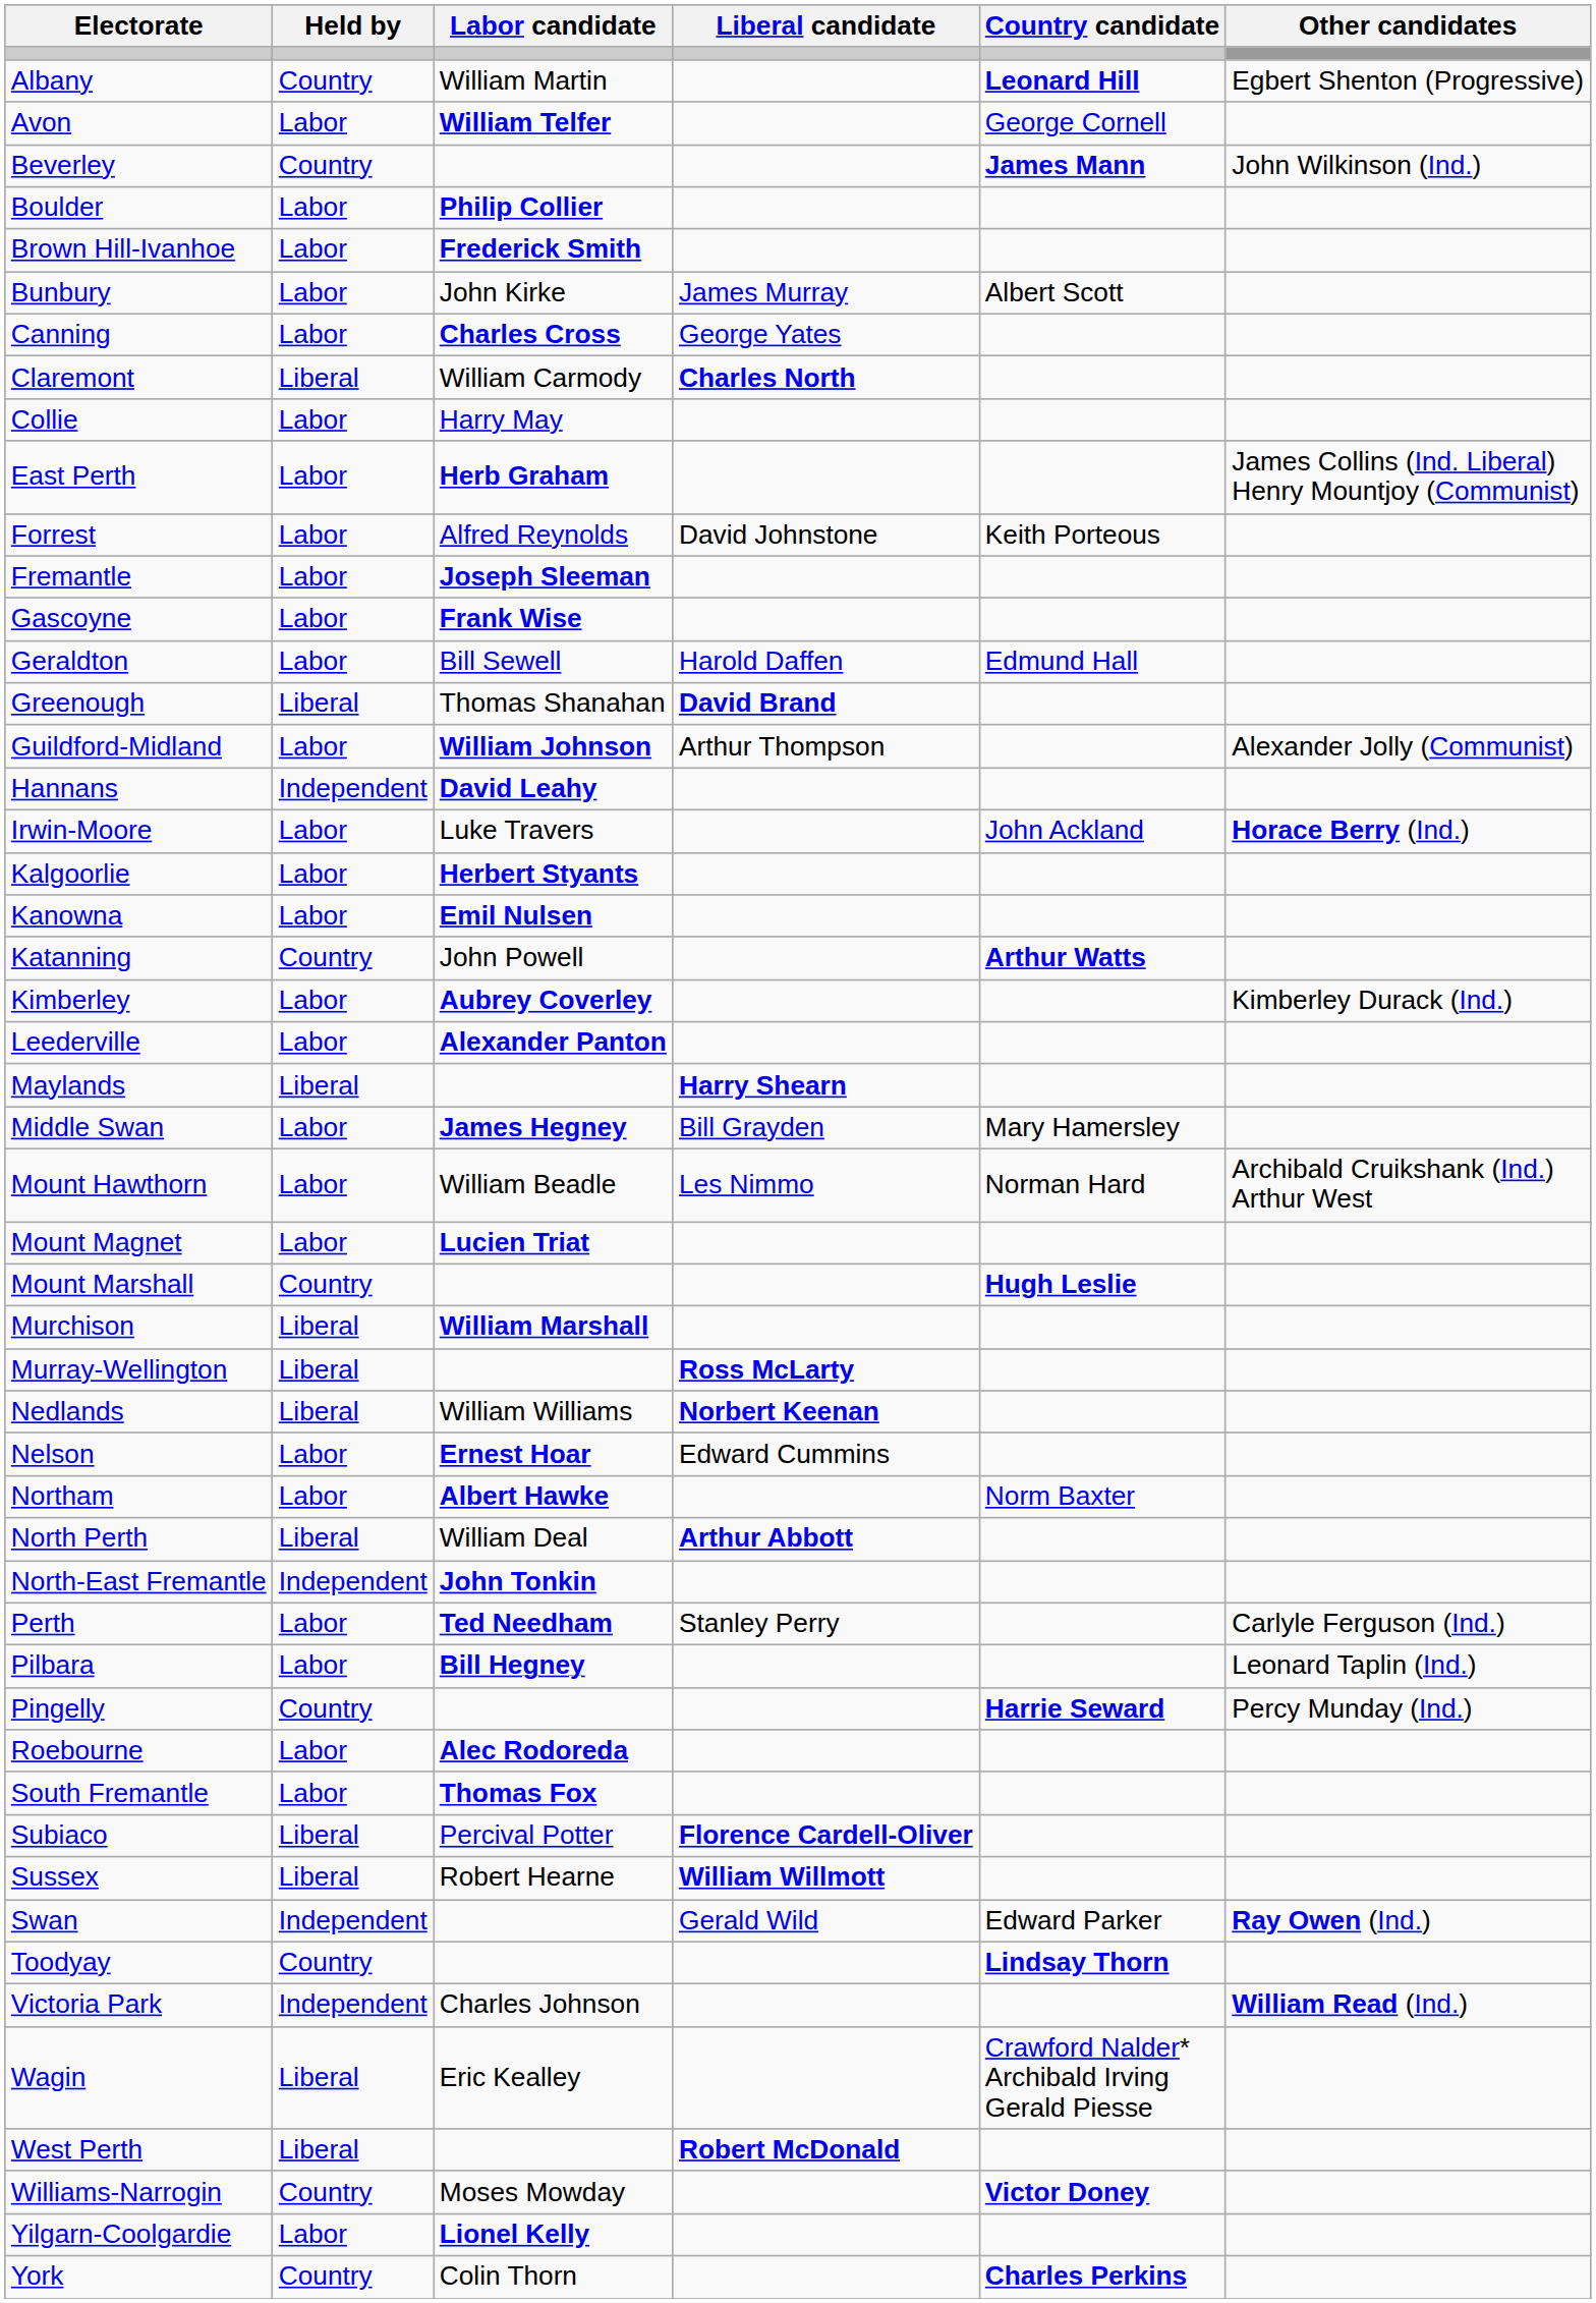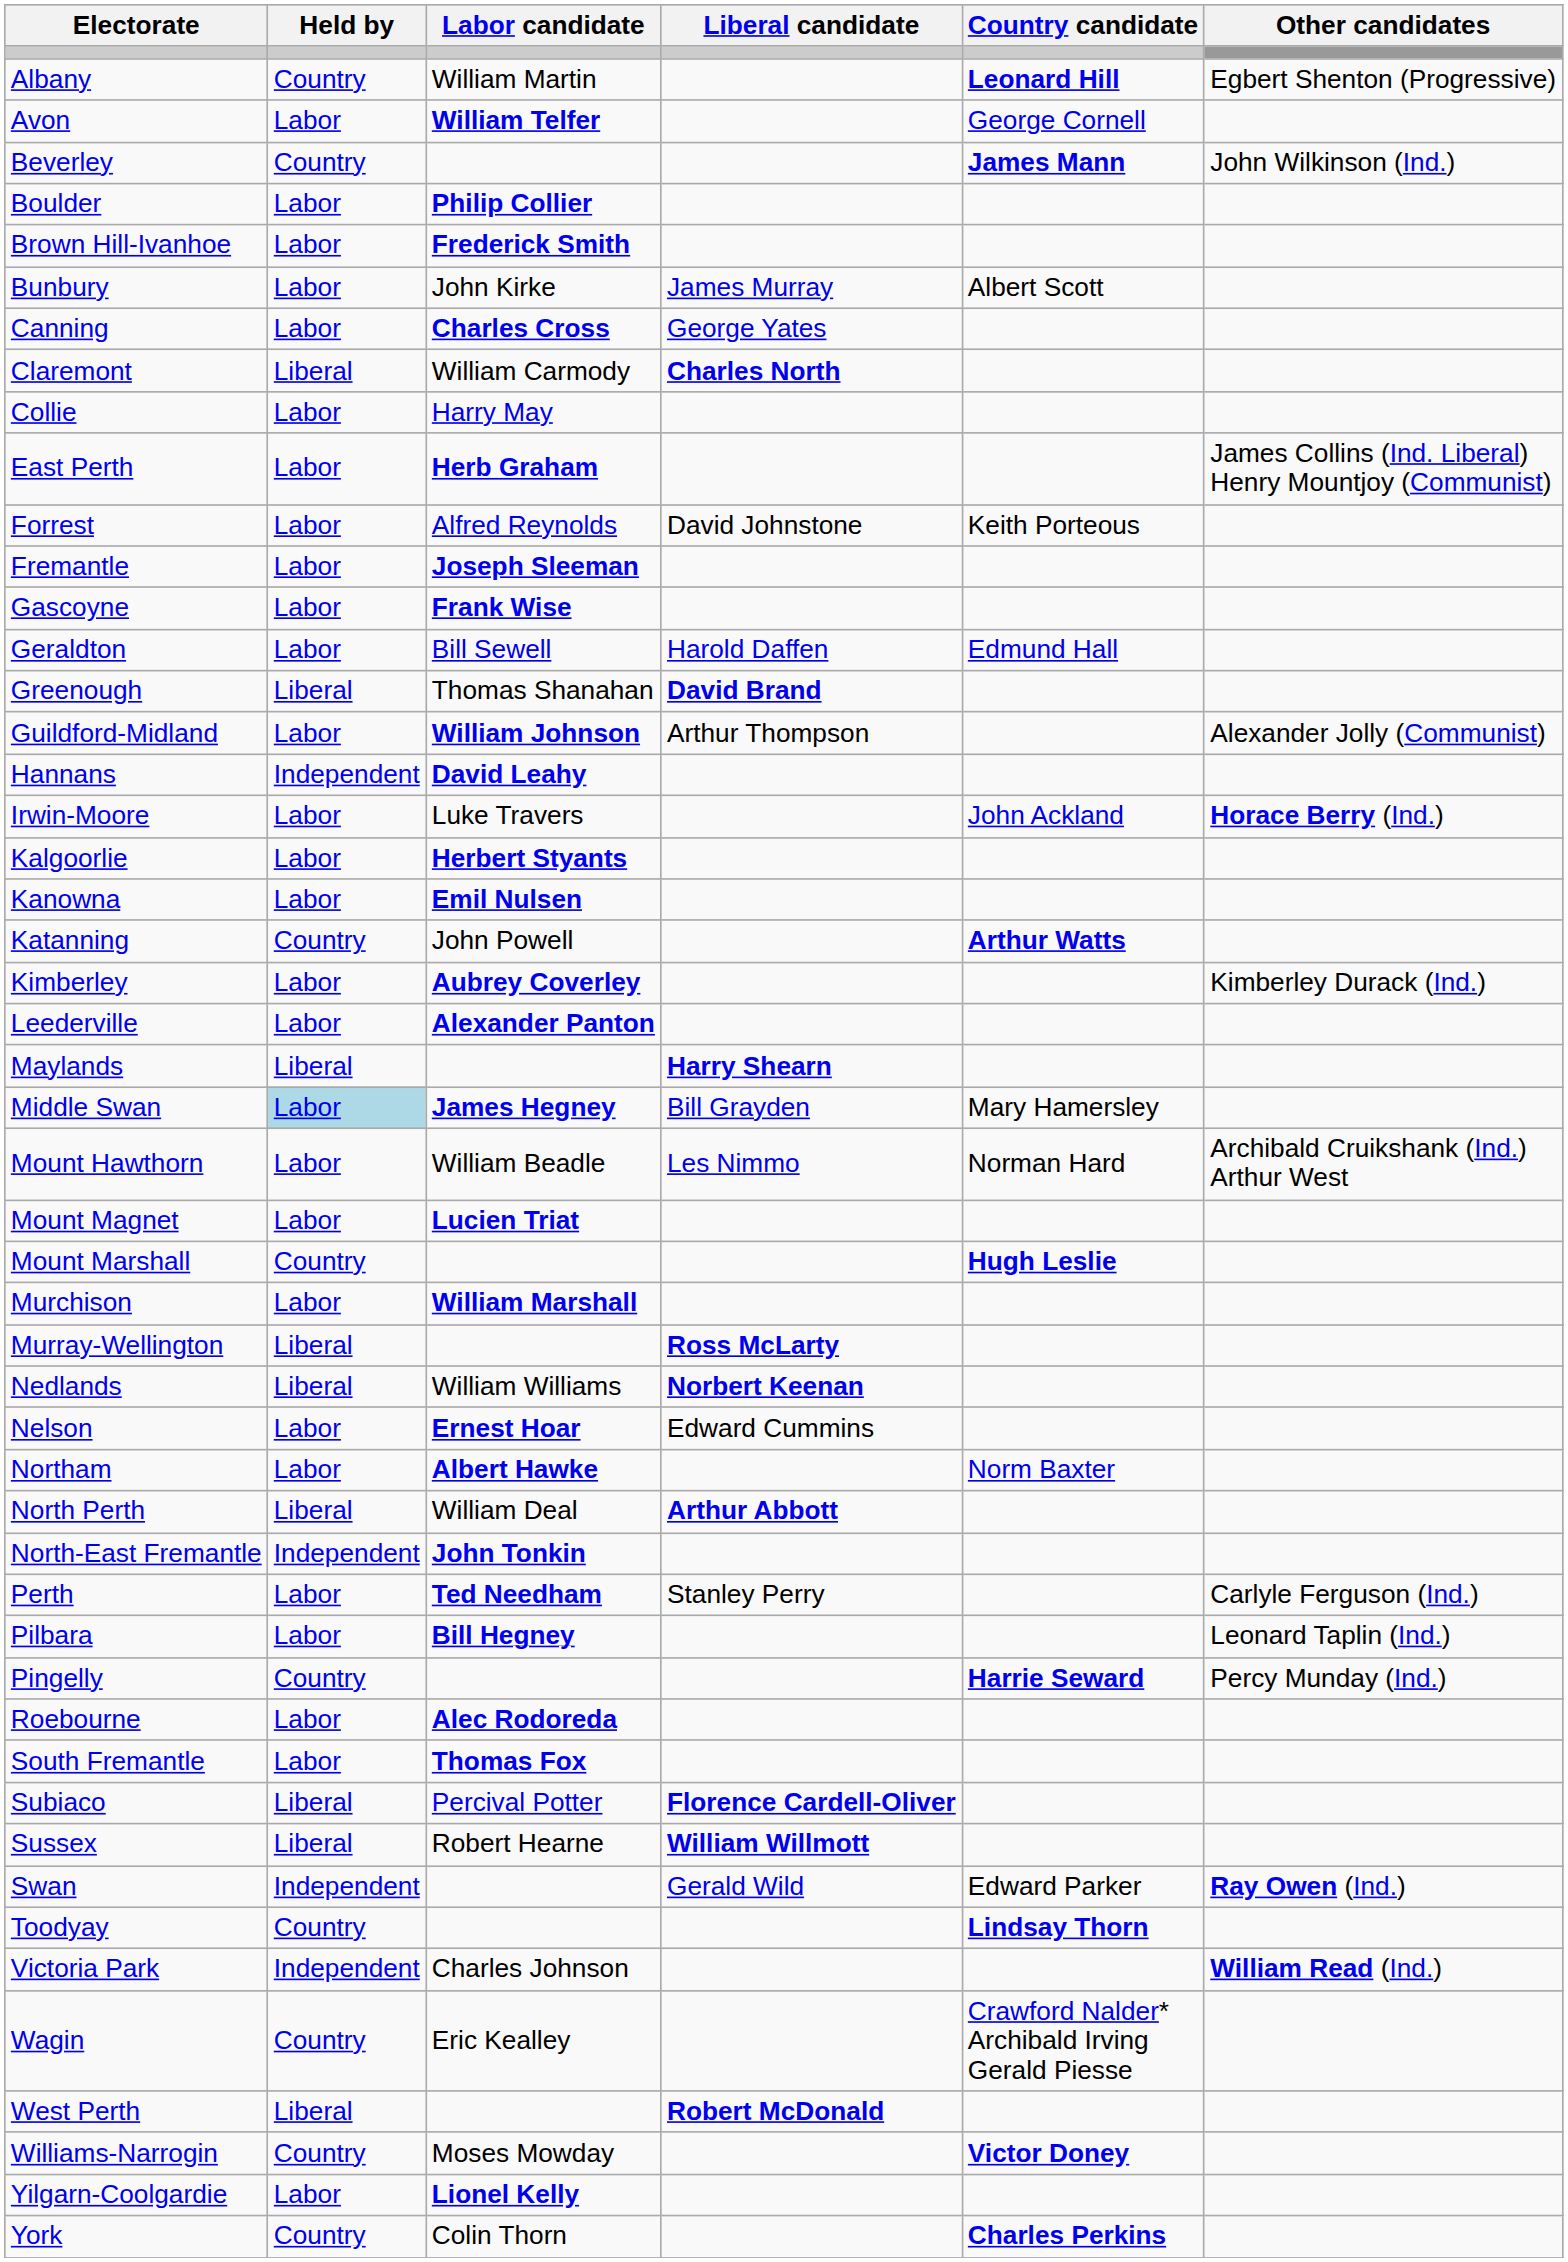 <table class="wikitable">
 <tr>
 <th>Electorate</th>
 <th>Held by</th>
 <th><a href='#'>Labor</a> candidate</th>
 <th><a href='#'>Liberal</a> candidate</th>
 <th><a href='#'>Country</a> candidate</th>
 <th>Other candidates</th>
 </tr>
 <tr bgcolor="#cccccc">
 <td></td>
 <td></td>
 <td></td>
 <td></td>
 <td></td>
 <td bgcolor="#999999"></td>
 </tr>
 <tr>
 <td><a href='#'>Albany</a></td>
 <td><a href='#'>Country</a></td>
 <td>William Martin</td>
 <td></td>
 <td><strong><a href='#'>Leonard Hill</a></strong></td>
 <td>Egbert Shenton (Progressive)</td>
 </tr>
 <tr>
 <td><a href='#'>Avon</a></td>
 <td><a href='#'>Labor</a></td>
 <td><strong><a href='#'>William Telfer</a></strong></td>
 <td></td>
 <td><a href='#'>George Cornell</a></td>
 <td></td>
 </tr>
 <tr>
 <td><a href='#'>Beverley</a></td>
 <td><a href='#'>Country</a></td>
 <td></td>
 <td></td>
 <td><strong><a href='#'>James Mann</a></strong></td>
 <td>John Wilkinson (<a href='#'>Ind.</a>)</td>
 </tr>
 <tr>
 <td><a href='#'>Boulder</a></td>
 <td><a href='#'>Labor</a></td>
 <td><strong><a href='#'>Philip Collier</a></strong></td>
 <td></td>
 <td></td>
 <td></td>
 </tr>
 <tr>
 <td><a href='#'>Brown Hill-Ivanhoe</a></td>
 <td><a href='#'>Labor</a></td>
 <td><strong><a href='#'>Frederick Smith</a></strong></td>
 <td></td>
 <td></td>
 <td></td>
 </tr>
 <tr>
 <td><a href='#'>Bunbury</a></td>
 <td><a href='#'>Labor</a></td>
 <td>John Kirke</td>
 <td><a href='#'>James Murray</a></td>
 <td>Albert Scott</td>
 <td></td>
 </tr>
 <tr>
 <td><a href='#'>Canning</a></td>
 <td><a href='#'>Labor</a></td>
 <td><strong><a href='#'>Charles Cross</a></strong></td>
 <td><a href='#'>George Yates</a></td>
 <td></td>
 <td></td>
 </tr>
 <tr>
 <td><a href='#'>Claremont</a></td>
 <td><a href='#'>Liberal</a></td>
 <td>William Carmody</td>
 <td><strong><a href='#'>Charles North</a></strong></td>
 <td></td>
 <td></td>
 </tr>
 <tr>
 <td><a href='#'>Collie</a></td>
 <td><a href='#'>Labor</a></td>
 <td><a href='#'>Harry May</a></td>
 <td></td>
 <td></td>
 <td></td>
 </tr>
 <tr>
 <td><a href='#'>East Perth</a></td>
 <td><a href='#'>Labor</a></td>
 <td><strong><a href='#'>Herb Graham</a></strong></td>
 <td></td>
 <td></td>
 <td>James Collins (<a href='#'>Ind. Liberal</a>) <br> Henry Mountjoy (<a href='#'>Communist</a>)</td>
 </tr>
 <tr>
 <td><a href='#'>Forrest</a></td>
 <td><a href='#'>Labor</a></td>
 <td><a href='#'>Alfred Reynolds</a></td>
 <td>David Johnstone</td>
 <td>Keith Porteous</td>
 <td></td>
 </tr>
 <tr>
 <td><a href='#'>Fremantle</a></td>
 <td><a href='#'>Labor</a></td>
 <td><strong><a href='#'>Joseph Sleeman</a></strong></td>
 <td></td>
 <td></td>
 <td></td>
 </tr>
 <tr>
 <td><a href='#'>Gascoyne</a></td>
 <td><a href='#'>Labor</a></td>
 <td><strong><a href='#'>Frank Wise</a></strong></td>
 <td></td>
 <td></td>
 <td></td>
 </tr>
 <tr>
 <td><a href='#'>Geraldton</a></td>
 <td><a href='#'>Labor</a></td>
 <td><a href='#'>Bill Sewell</a></td>
 <td><a href='#'>Harold Daffen</a></td>
 <td><a href='#'>Edmund Hall</a></td>
 <td></td>
 </tr>
 <tr>
 <td><a href='#'>Greenough</a></td>
 <td><a href='#'>Liberal</a></td>
 <td>Thomas Shanahan</td>
 <td><strong><a href='#'>David Brand</a></strong></td>
 <td></td>
 <td></td>
 </tr>
 <tr>
 <td><a href='#'>Guildford-Midland</a></td>
 <td><a href='#'>Labor</a></td>
 <td><strong><a href='#'>William Johnson</a></strong></td>
 <td>Arthur Thompson</td>
 <td></td>
 <td>Alexander Jolly (<a href='#'>Communist</a>)</td>
 </tr>
 <tr>
 <td><a href='#'>Hannans</a></td>
 <td><a href='#'>Independent</a></td>
 <td><strong><a href='#'>David Leahy</a></strong></td>
 <td></td>
 <td></td>
 <td></td>
 </tr>
 <tr>
 <td><a href='#'>Irwin-Moore</a></td>
 <td><a href='#'>Labor</a></td>
 <td>Luke Travers</td>
 <td></td>
 <td><a href='#'>John Ackland</a></td>
 <td><strong><a href='#'>Horace Berry</a></strong> (<a href='#'>Ind.</a>)</td>
 </tr>
 <tr>
 <td><a href='#'>Kalgoorlie</a></td>
 <td><a href='#'>Labor</a></td>
 <td><strong><a href='#'>Herbert Styants</a></strong></td>
 <td></td>
 <td></td>
 <td></td>
 </tr>
 <tr>
 <td><a href='#'>Kanowna</a></td>
 <td><a href='#'>Labor</a></td>
 <td><strong><a href='#'>Emil Nulsen</a></strong></td>
 <td></td>
 <td></td>
 <td></td>
 </tr>
 <tr>
 <td><a href='#'>Katanning</a></td>
 <td><a href='#'>Country</a></td>
 <td>John Powell</td>
 <td></td>
 <td><strong><a href='#'>Arthur Watts</a></strong></td>
 <td></td>
 </tr>
 <tr>
 <td><a href='#'>Kimberley</a></td>
 <td><a href='#'>Labor</a></td>
 <td><strong><a href='#'>Aubrey Coverley</a></strong></td>
 <td></td>
 <td></td>
 <td>Kimberley Durack (<a href='#'>Ind.</a>)</td>
 </tr>
 <tr>
 <td><a href='#'>Leederville</a></td>
 <td><a href='#'>Labor</a></td>
 <td><strong><a href='#'>Alexander Panton</a></strong></td>
 <td></td>
 <td></td>
 <td></td>
 </tr>
 <tr>
 <td><a href='#'>Maylands</a></td>
 <td><a href='#'>Liberal</a></td>
 <td></td>
 <td><strong><a href='#'>Harry Shearn</a></strong></td>
 <td></td>
 <td></td>
 </tr>
 <tr>
 <td><a href='#'>Middle Swan</a></td>
-<td><a href='#'>Labor</a></td>
+<td style="background: lightblue;"><a href='#'>Labor</a></td>
 <td><strong><a href='#'>James Hegney</a></strong></td>
 <td><a href='#'>Bill Grayden</a></td>
 <td>Mary Hamersley</td>
 <td></td>
 </tr>
 <tr>
 <td><a href='#'>Mount Hawthorn</a></td>
 <td><a href='#'>Labor</a></td>
 <td>William Beadle</td>
 <td><a href='#'>Les Nimmo</a></td>
 <td>Norman Hard</td>
 <td>Archibald Cruikshank (<a href='#'>Ind.</a>) <br> Arthur West</td>
 </tr>
 <tr>
 <td><a href='#'>Mount Magnet</a></td>
 <td><a href='#'>Labor</a></td>
 <td><strong><a href='#'>Lucien Triat</a></strong></td>
 <td></td>
 <td></td>
 <td></td>
 </tr>
 <tr>
 <td><a href='#'>Mount Marshall</a></td>
 <td><a href='#'>Country</a></td>
 <td></td>
 <td></td>
 <td><strong><a href='#'>Hugh Leslie</a></strong></td>
 <td></td>
 </tr>
 <tr>
 <td><a href='#'>Murchison</a></td>
-<td><a href='#'>Liberal</a></td>
+<td><a href='#'>Labor</a></td>
 <td><strong><a href='#'>William Marshall</a></strong></td>
 <td></td>
 <td></td>
 <td></td>
 </tr>
 <tr>
 <td><a href='#'>Murray-Wellington</a></td>
 <td><a href='#'>Liberal</a></td>
 <td></td>
 <td><strong><a href='#'>Ross McLarty</a></strong></td>
 <td></td>
 <td></td>
 </tr>
 <tr>
 <td><a href='#'>Nedlands</a></td>
 <td><a href='#'>Liberal</a></td>
 <td>William Williams</td>
 <td><strong><a href='#'>Norbert Keenan</a></strong></td>
 <td></td>
 <td></td>
 </tr>
 <tr>
 <td><a href='#'>Nelson</a></td>
 <td><a href='#'>Labor</a></td>
 <td><strong><a href='#'>Ernest Hoar</a></strong></td>
 <td>Edward Cummins</td>
 <td></td>
 <td></td>
 </tr>
 <tr>
 <td><a href='#'>Northam</a></td>
 <td><a href='#'>Labor</a></td>
 <td><strong><a href='#'>Albert Hawke</a></strong></td>
 <td></td>
 <td><a href='#'>Norm Baxter</a></td>
 <td></td>
 </tr>
 <tr>
 <td><a href='#'>North Perth</a></td>
 <td><a href='#'>Liberal</a></td>
 <td>William Deal</td>
 <td><strong><a href='#'>Arthur Abbott</a></strong></td>
 <td></td>
 <td></td>
 </tr>
 <tr>
 <td><a href='#'>North-East Fremantle</a></td>
 <td><a href='#'>Independent</a></td>
 <td><strong><a href='#'>John Tonkin</a></strong></td>
 <td></td>
 <td></td>
 <td></td>
 </tr>
 <tr>
 <td><a href='#'>Perth</a></td>
 <td><a href='#'>Labor</a></td>
 <td><strong><a href='#'>Ted Needham</a></strong></td>
 <td>Stanley Perry</td>
 <td></td>
 <td>Carlyle Ferguson (<a href='#'>Ind.</a>)</td>
 </tr>
 <tr>
 <td><a href='#'>Pilbara</a></td>
 <td><a href='#'>Labor</a></td>
 <td><strong><a href='#'>Bill Hegney</a></strong></td>
 <td></td>
 <td></td>
 <td>Leonard Taplin (<a href='#'>Ind.</a>)</td>
 </tr>
 <tr>
 <td><a href='#'>Pingelly</a></td>
 <td><a href='#'>Country</a></td>
 <td></td>
 <td></td>
 <td><strong><a href='#'>Harrie Seward</a></strong></td>
 <td>Percy Munday (<a href='#'>Ind.</a>)</td>
 </tr>
 <tr>
 <td><a href='#'>Roebourne</a></td>
 <td><a href='#'>Labor</a></td>
 <td><strong><a href='#'>Alec Rodoreda</a></strong></td>
 <td></td>
 <td></td>
 <td></td>
 </tr>
 <tr>
 <td><a href='#'>South Fremantle</a></td>
 <td><a href='#'>Labor</a></td>
 <td><strong><a href='#'>Thomas Fox</a></strong></td>
 <td></td>
 <td></td>
 <td></td>
 </tr>
 <tr>
 <td><a href='#'>Subiaco</a></td>
 <td><a href='#'>Liberal</a></td>
 <td><a href='#'>Percival Potter</a></td>
 <td><strong><a href='#'>Florence Cardell-Oliver</a></strong></td>
 <td></td>
 <td></td>
 </tr>
 <tr>
 <td><a href='#'>Sussex</a></td>
 <td><a href='#'>Liberal</a></td>
 <td>Robert Hearne</td>
 <td><strong><a href='#'>William Willmott</a></strong></td>
 <td></td>
 <td></td>
 </tr>
 <tr>
 <td><a href='#'>Swan</a></td>
 <td><a href='#'>Independent</a></td>
 <td></td>
 <td><a href='#'>Gerald Wild</a></td>
 <td>Edward Parker</td>
 <td><strong><a href='#'>Ray Owen</a></strong> (<a href='#'>Ind.</a>)</td>
 </tr>
 <tr>
 <td><a href='#'>Toodyay</a></td>
 <td><a href='#'>Country</a></td>
 <td></td>
 <td></td>
 <td><strong><a href='#'>Lindsay Thorn</a></strong></td>
 <td></td>
 </tr>
 <tr>
 <td><a href='#'>Victoria Park</a></td>
 <td><a href='#'>Independent</a></td>
 <td>Charles Johnson</td>
 <td></td>
 <td></td>
 <td><strong><a href='#'>William Read</a></strong> (<a href='#'>Ind.</a>)</td>
 </tr>
 <tr>
 <td><a href='#'>Wagin</a></td>
-<td><a href='#'>Liberal</a></td>
+<td><a href='#'>Country</a></td>
 <td>Eric Kealley</td>
 <td></td>
 <td><a href='#'>Crawford Nalder</a>* <br> Archibald Irving <br> Gerald Piesse</td>
 <td></td>
 </tr>
 <tr>
 <td><a href='#'>West Perth</a></td>
 <td><a href='#'>Liberal</a></td>
 <td></td>
 <td><strong><a href='#'>Robert McDonald</a></strong></td>
 <td></td>
 <td></td>
 </tr>
 <tr>
 <td><a href='#'>Williams-Narrogin</a></td>
 <td><a href='#'>Country</a></td>
 <td>Moses Mowday</td>
 <td></td>
 <td><strong><a href='#'>Victor Doney</a></strong></td>
 <td></td>
 </tr>
 <tr>
 <td><a href='#'>Yilgarn-Coolgardie</a></td>
 <td><a href='#'>Labor</a></td>
 <td><strong><a href='#'>Lionel Kelly</a></strong></td>
 <td></td>
 <td></td>
 <td></td>
 </tr>
 <tr>
 <td><a href='#'>York</a></td>
 <td><a href='#'>Country</a></td>
 <td>Colin Thorn</td>
 <td></td>
 <td><strong><a href='#'>Charles Perkins</a></strong></td>
 <td></td>
 </tr>
 <tr>
 </tr>
 </table>
